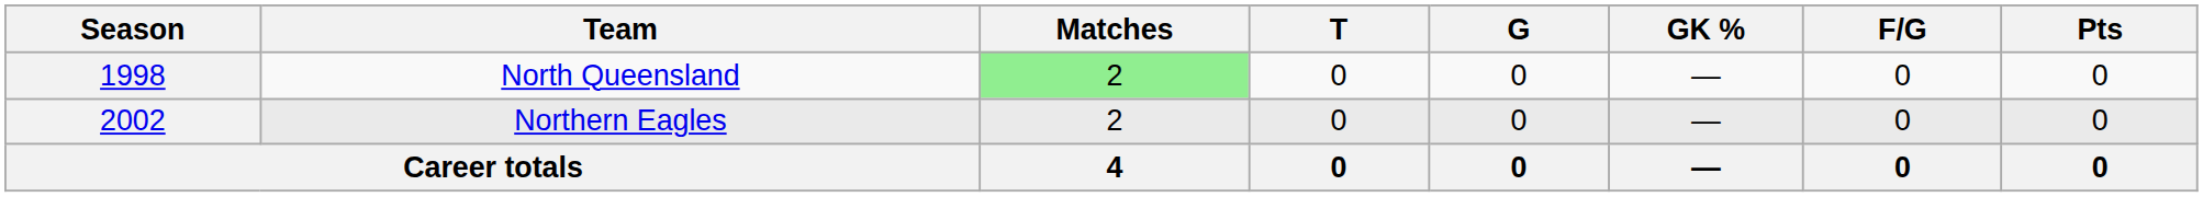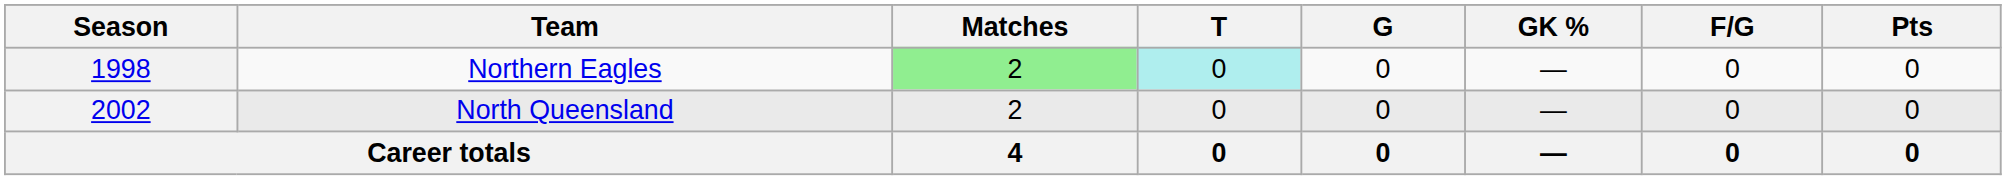 <table class="wikitable sortable"  style="font-size:90%; text-align:center; width:85%;">
 <tr>
 <th width=2%>Season</th>
 <th width=8%>Team</th>
 <th width=2%>Matches</th>
 <th width=2%>T</th>
 <th width=2%>G</th>
 <th width=2%>GK %</th>
 <th width=2%>F/G</th>
 <th width=2%>Pts</th>
 </tr>
 <tr>
 <th scope="row" style="text-align:center; font-weight:normal"><a href='#'>1998</a></th>
-<td style="text-align:center;"> <a href='#'>North Queensland</a></td>
+<td style="text-align:center;"> <a href='#'>Northern Eagles</a></td>
 <td style="background: lightgreen;">2</td>
-<td>0</td>
+<td style="background: paleturquoise;">0</td>
 <td>0</td>
 <td>—</td>
 <td>0</td>
 <td>0</td>
 </tr>
 <tr style="background:#eaeaea;">
 <th scope="row" style="text-align:center; font-weight:normal"><a href='#'>2002</a></th>
-<td style="text-align:center;"> <a href='#'>Northern Eagles</a></td>
+<td style="text-align:center;"> <a href='#'>North Queensland</a></td>
 <td>2</td>
 <td>0</td>
 <td>0</td>
 <td>—</td>
 <td>0</td>
 <td>0</td>
 </tr>
 <tr class="sortbottom">
 <th colspan=2>Career totals</th>
 <th>4</th>
 <th>0</th>
 <th>0</th>
 <th>—</th>
 <th>0</th>
 <th>0</th>
 </tr>
 </table>
